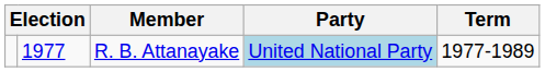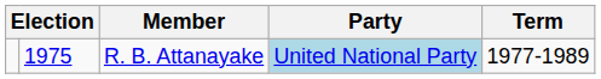 <table class="wikitable">
 <tr>
 <th colspan="2">Election</th>
 <th>Member</th>
 <th>Party</th>
 <th>Term</th>
 </tr>
 <tr>
 <td style="background-color: "></td>
-<td><a href='#'>1977</a></td>
+<td><a href='#'>1975</a></td>
 <td><a href='#'>R. B. Attanayake</a></td>
 <td style="background: lightblue;"><a href='#'>United National Party</a></td>
 <td>1977-1989</td>
 </tr>
 </table>
